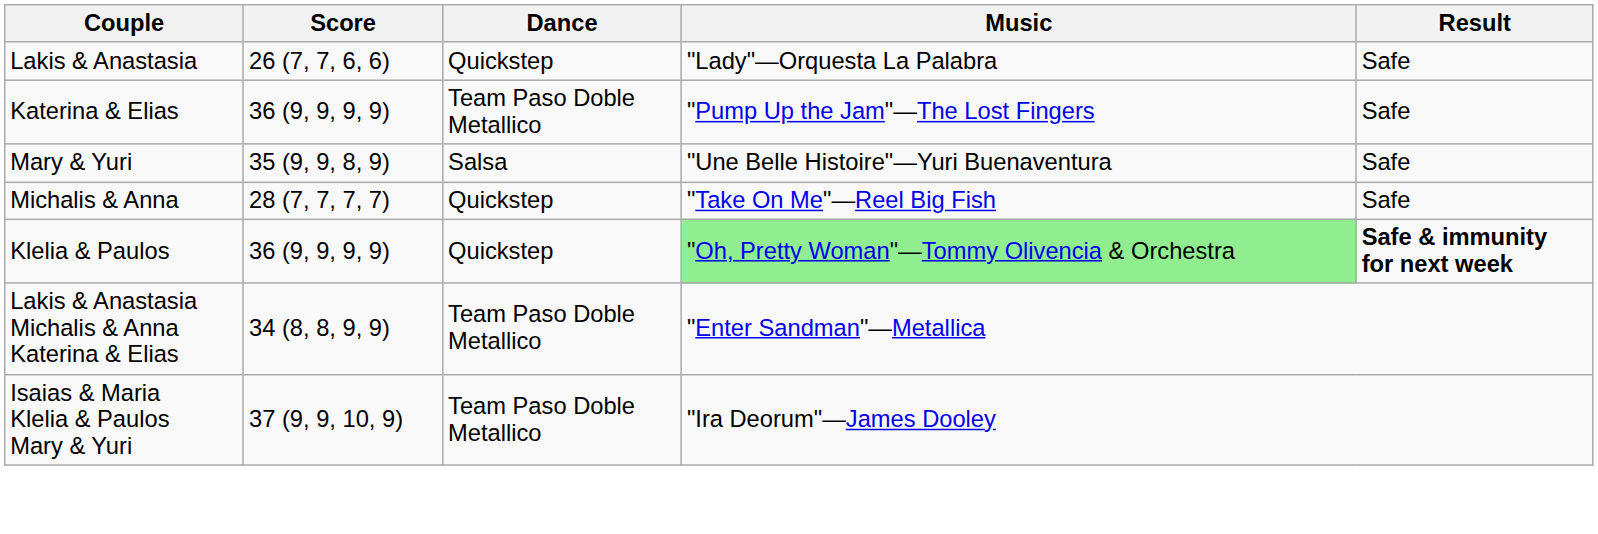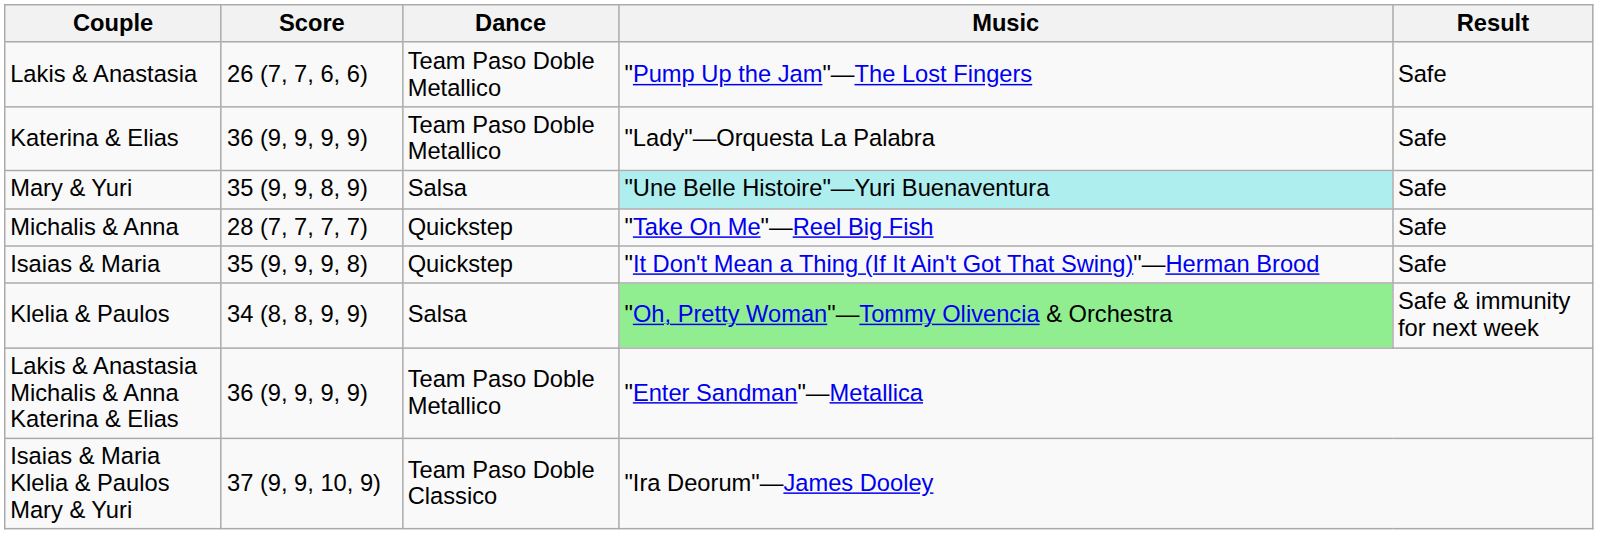 <table class="wikitable sortable" style="width:85%;">
 <tr>
 <th>Couple</th>
 <th>Score</th>
 <th>Dance</th>
 <th>Music</th>
 <th>Result</th>
 </tr>
 <tr>
 <td>Lakis & Anastasia</td>
 <td>26 (7, 7, 6, 6)</td>
-<td>Quickstep</td>
-<td>"Lady"—Orquesta La Palabra</td>
+<td>Team Paso Doble<br>Metallico</td>
+<td>"<a href='#'>Pump Up the Jam</a>"—<a href='#'>The Lost Fingers</a></td>
 <td>Safe</td>
 </tr>
 <tr>
 <td>Katerina & Elias</td>
 <td>36 (9, 9, 9, 9)</td>
 <td>Team Paso Doble<br>Metallico</td>
-<td>"<a href='#'>Pump Up the Jam</a>"—<a href='#'>The Lost Fingers</a></td>
+<td>"Lady"—Orquesta La Palabra</td>
 <td>Safe</td>
 </tr>
 <tr>
 <td>Mary & Yuri</td>
 <td>35 (9, 9, 8, 9)</td>
 <td>Salsa</td>
-<td>"Une Belle Histoire"—Yuri Buenaventura</td>
+<td style="background: paleturquoise;">"Une Belle Histoire"—Yuri Buenaventura</td>
 <td>Safe</td>
 </tr>
 <tr>
 <td>Michalis & Anna</td>
 <td>28 (7, 7, 7, 7)</td>
 <td>Quickstep</td>
 <td>"<a href='#'>Take On Me</a>"—<a href='#'>Reel Big Fish</a></td>
 <td>Safe</td>
 </tr>
 <tr>
+<td>Isaias & Maria</td>
+<td>35 (9, 9, 9, 8)</td>
+<td>Quickstep</td>
+<td>"<a href='#'>It Don't Mean a Thing (If It Ain't Got That Swing)</a>"—<a href='#'>Herman Brood</a></td>
+<td>Safe</td>
+</tr>
+<tr>
 <td>Klelia & Paulos</td>
-<td>36 (9, 9, 9, 9)</td>
-<td>Quickstep</td>
+<td>34 (8, 8, 9, 9)</td>
+<td>Salsa</td>
 <td style="background: lightgreen;">"<a href='#'>Oh, Pretty Woman</a>"—<a href='#'>Tommy Olivencia</a> & Orchestra</td>
-<td><strong>Safe & immunity<br>for next week</strong></td>
+<td>Safe & immunity<br>for next week</td>
 </tr>
 <tr>
 <td>Lakis & Anastasia<br>Michalis & Anna<br>Katerina & Elias</td>
-<td>34 (8, 8, 9, 9)</td>
+<td>36 (9, 9, 9, 9)</td>
 <td>Team Paso Doble<br>Metallico</td>
 <td colspan="2">"<a href='#'>Enter Sandman</a>"—<a href='#'>Metallica</a></td>
 </tr>
 <tr>
 <td>Isaias & Maria<br>Klelia & Paulos<br>Mary & Yuri</td>
 <td>37 (9, 9, 10, 9)</td>
-<td>Team Paso Doble<br>Metallico</td>
+<td>Team Paso Doble<br>Classico</td>
 <td colspan="2">"Ira Deorum"—<a href='#'>James Dooley</a></td>
 </tr>
 </table>
